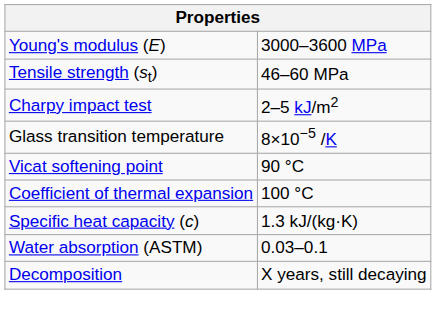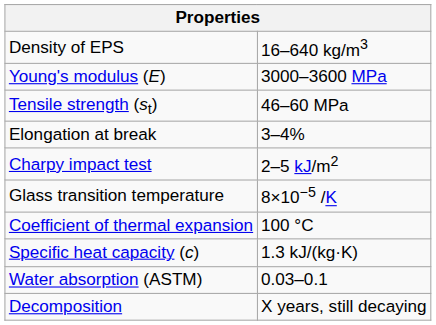 <table class="wikitable floatright" style="margin: 20px 20px 0px 20px;">
 <tr>
 <th colspan=2>Properties</th>
+</tr>
+<tr>
+<td>Density of EPS</td>
+<td>16–640 kg/m<sup>3</sup></td>
 </tr>
 <tr>
 <td><a href='#'>Young's modulus</a> (<em>E</em>)</td>
 <td>3000–3600 <a href='#'>MPa</a></td>
 </tr>
 <tr>
 <td><a href='#'>Tensile strength</a> (<em>s</em><sub>t</sub>)</td>
 <td>46–60 MPa</td>
 </tr>
 <tr>
+<td>Elongation at break</td>
+<td>3–4%</td>
+</tr>
+<tr>
 <td><a href='#'>Charpy impact test</a></td>
 <td>2–5 <a href='#'>kJ</a>/m<sup>2</sup></td>
 </tr>
 <tr>
 <td>Glass transition temperature</td>
 <td>8×10<sup>−5</sup> /<a href='#'>K</a></td>
-</tr>
-<tr>
-<td><a href='#'>Vicat softening point</a></td>
-<td>90 °C</td>
 </tr>
 <tr>
 <td><a href='#'>Coefficient of thermal expansion</a></td>
 <td>100 °C</td>
 </tr>
 <tr>
 <td><a href='#'>Specific heat capacity</a> (<em>c</em>)</td>
 <td>1.3 kJ/(kg·K)</td>
 </tr>
 <tr>
 <td><a href='#'>Water absorption</a> (ASTM)</td>
 <td>0.03–0.1</td>
 </tr>
 <tr>
 <td><a href='#'>Decomposition</a></td>
 <td>X years, still decaying</td>
 </tr>
 </table>
